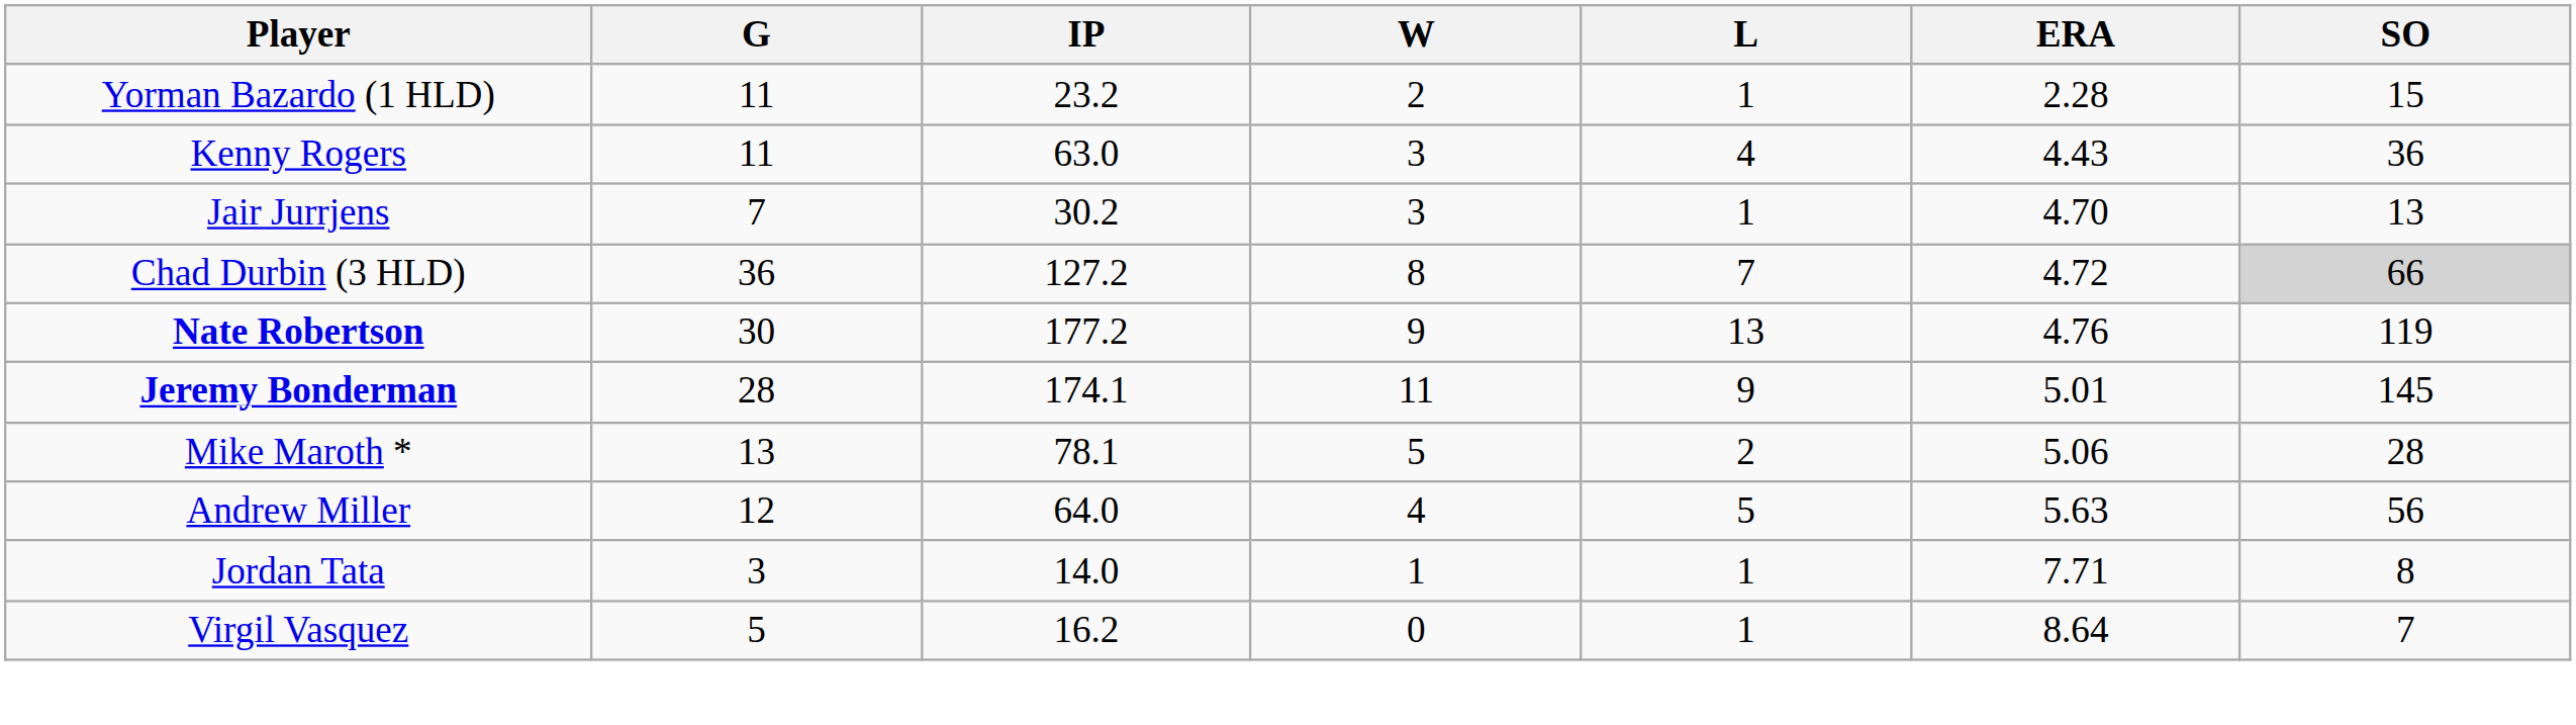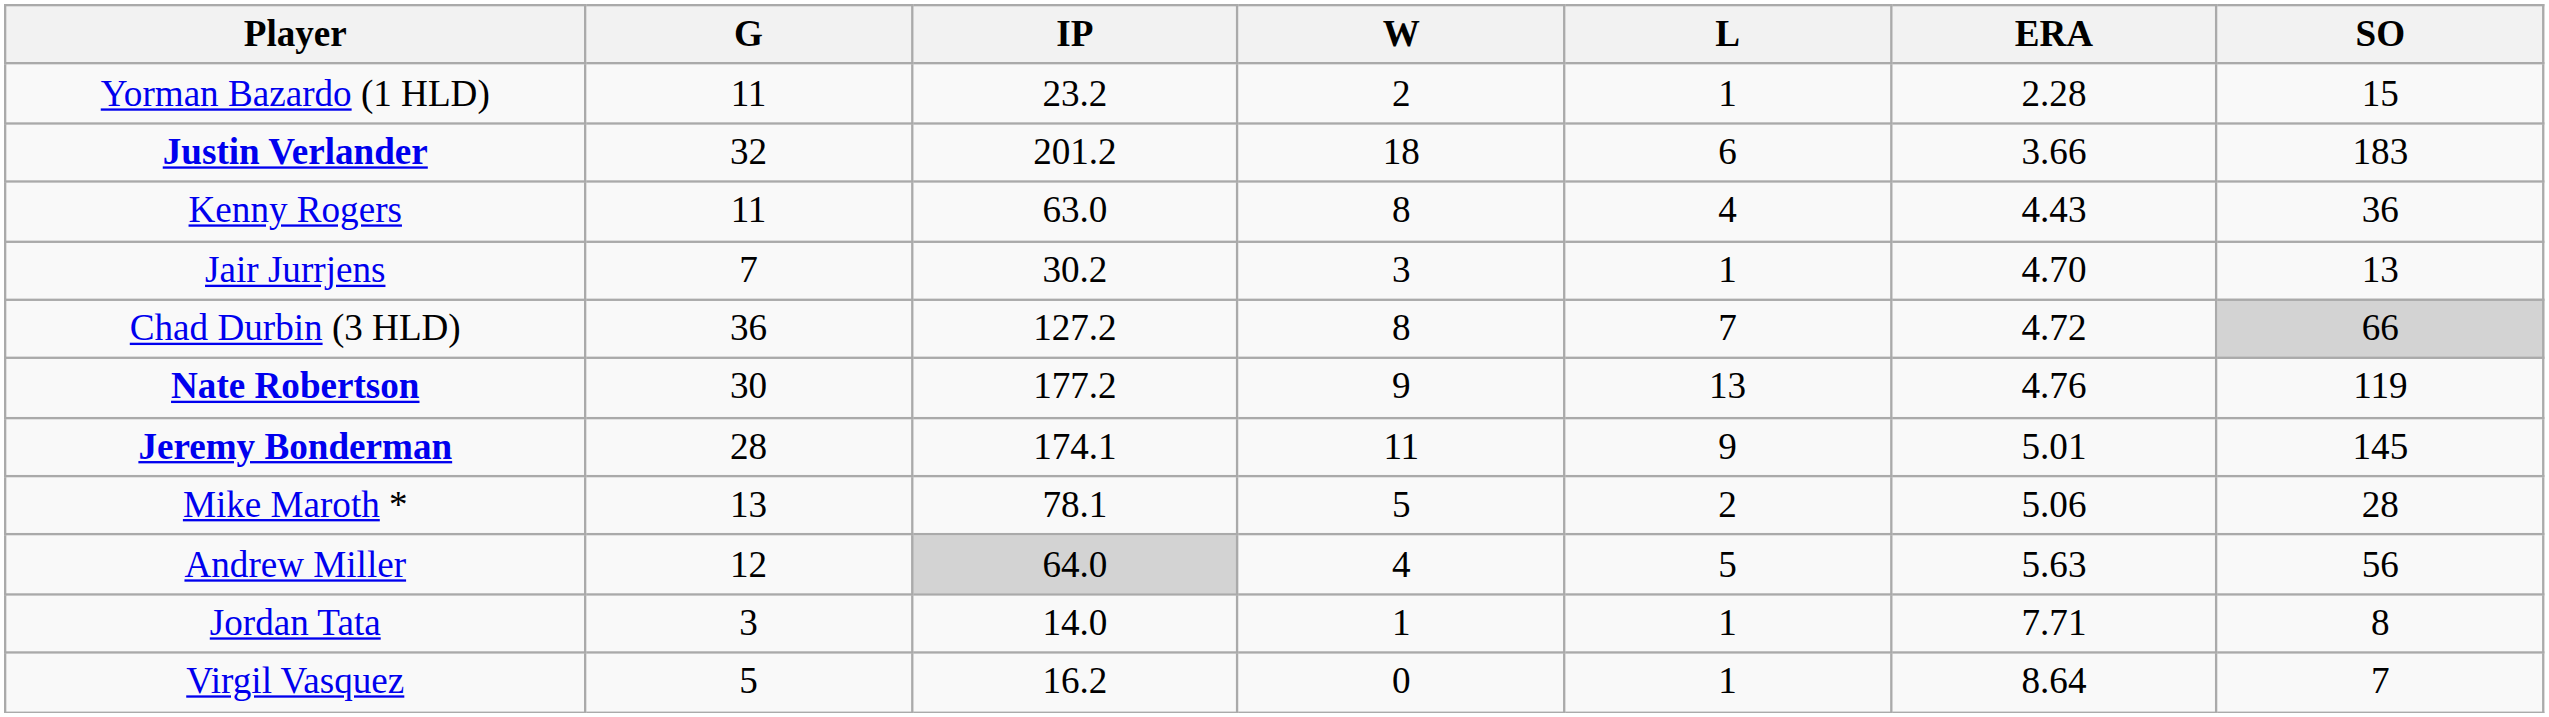 <table class="wikitable sortable">
 <tr>
 <th bgcolor="#DDDDFF" width="16%">Player</th>
 <th bgcolor="#DDDDFF" width="9%">G</th>
 <th bgcolor="#DDDDFF" width="9%">IP</th>
 <th bgcolor="#DDDDFF" width="9%">W</th>
 <th bgcolor="#DDDDFF" width="9%">L</th>
 <th bgcolor="#DDDDFF" width="9%">ERA</th>
 <th bgcolor="#DDDDFF" width="9%">SO</th>
 </tr>
 <tr align="center">
 <td><a href='#'>Yorman Bazardo</a> (1 HLD)</td>
 <td>11</td>
 <td>23.2</td>
 <td>2</td>
 <td>1</td>
 <td>2.28</td>
 <td>15</td>
 </tr>
 <tr align="center">
+<td><strong><a href='#'>Justin Verlander</a></strong></td>
+<td>32</td>
+<td>201.2</td>
+<td>18</td>
+<td>6</td>
+<td>3.66</td>
+<td>183</td>
+</tr>
+<tr align="center">
 <td><a href='#'>Kenny Rogers</a></td>
 <td>11</td>
 <td>63.0</td>
-<td>3</td>
+<td>8</td>
 <td>4</td>
 <td>4.43</td>
 <td>36</td>
 </tr>
 <tr align="center">
 <td><a href='#'>Jair Jurrjens</a></td>
 <td>7</td>
 <td>30.2</td>
 <td>3</td>
 <td>1</td>
 <td>4.70</td>
 <td>13</td>
 </tr>
 <tr align="center">
 <td><a href='#'>Chad Durbin</a> (3 HLD)</td>
 <td>36</td>
 <td>127.2</td>
 <td>8</td>
 <td>7</td>
 <td>4.72</td>
 <td style="background: lightgrey;">66</td>
 </tr>
 <tr align="center">
 <td><strong><a href='#'>Nate Robertson</a></strong></td>
 <td>30</td>
 <td>177.2</td>
 <td>9</td>
 <td>13</td>
 <td>4.76</td>
 <td>119</td>
 </tr>
 <tr align="center">
 <td><strong><a href='#'>Jeremy Bonderman</a></strong></td>
 <td>28</td>
 <td>174.1</td>
 <td>11</td>
 <td>9</td>
 <td>5.01</td>
 <td>145</td>
 </tr>
 <tr align="center">
 <td><a href='#'>Mike Maroth</a> *</td>
 <td>13</td>
 <td>78.1</td>
 <td>5</td>
 <td>2</td>
 <td>5.06</td>
 <td>28</td>
 </tr>
 <tr align="center">
 <td><a href='#'>Andrew Miller</a></td>
 <td>12</td>
-<td>64.0</td>
+<td style="background: lightgrey;">64.0</td>
 <td>4</td>
 <td>5</td>
 <td>5.63</td>
 <td>56</td>
 </tr>
 <tr align="center">
 <td><a href='#'>Jordan Tata</a></td>
 <td>3</td>
 <td>14.0</td>
 <td>1</td>
 <td>1</td>
 <td>7.71</td>
 <td>8</td>
 </tr>
 <tr align=center>
 <td><a href='#'>Virgil Vasquez</a></td>
 <td>5</td>
 <td>16.2</td>
 <td>0</td>
 <td>1</td>
 <td>8.64</td>
 <td>7</td>
 </tr>
 </table>
